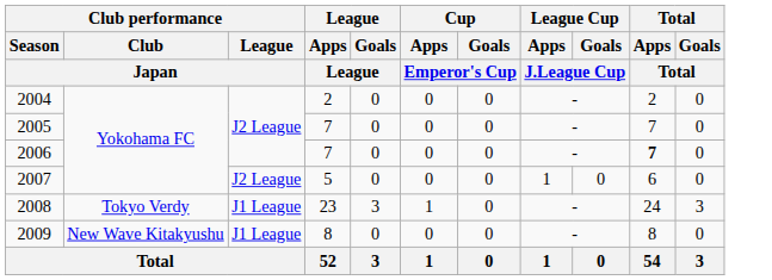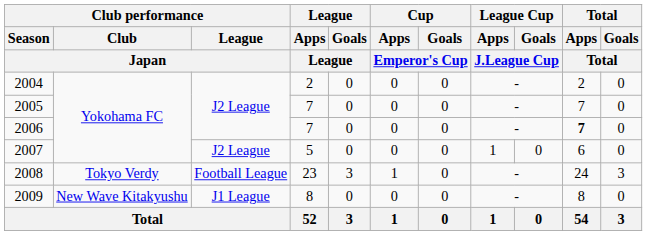 <table class="wikitable" style="text-align:center;">
 <tr>
 <th colspan=3>Club performance</th>
 <th colspan=2>League</th>
 <th colspan=2>Cup</th>
 <th colspan=2>League Cup</th>
 <th colspan=2>Total</th>
 </tr>
 <tr>
 <th>Season</th>
 <th>Club</th>
 <th>League</th>
 <th>Apps</th>
 <th>Goals</th>
 <th>Apps</th>
 <th>Goals</th>
 <th>Apps</th>
 <th>Goals</th>
 <th>Apps</th>
 <th>Goals</th>
 </tr>
 <tr>
 <th colspan=3>Japan</th>
 <th colspan=2>League</th>
 <th colspan=2><a href='#'>Emperor's Cup</a></th>
 <th colspan=2><a href='#'>J.League Cup</a></th>
 <th colspan=2>Total</th>
 </tr>
 <tr>
 <td>2004</td>
 <td rowspan="4"><a href='#'>Yokohama FC</a></td>
 <td rowspan="3"><a href='#'>J2 League</a></td>
 <td>2</td>
 <td>0</td>
 <td>0</td>
 <td>0</td>
 <td colspan="2">-</td>
 <td>2</td>
 <td>0</td>
 </tr>
 <tr>
 <td>2005</td>
 <td>7</td>
 <td>0</td>
 <td>0</td>
 <td>0</td>
 <td colspan="2">-</td>
 <td>7</td>
 <td>0</td>
 </tr>
 <tr>
 <td>2006</td>
 <td>7</td>
 <td>0</td>
 <td>0</td>
 <td>0</td>
 <td colspan="2">-</td>
 <td><strong>7</strong></td>
 <td>0</td>
 </tr>
 <tr>
 <td>2007</td>
 <td><a href='#'>J2 League</a></td>
 <td>5</td>
 <td>0</td>
 <td>0</td>
 <td>0</td>
 <td>1</td>
 <td>0</td>
 <td>6</td>
 <td>0</td>
 </tr>
 <tr>
 <td>2008</td>
 <td><a href='#'>Tokyo Verdy</a></td>
-<td><a href='#'>J1 League</a></td>
+<td><a href='#'>Football League</a></td>
 <td>23</td>
 <td>3</td>
 <td>1</td>
 <td>0</td>
 <td colspan="2">-</td>
 <td>24</td>
 <td>3</td>
 </tr>
 <tr>
 <td>2009</td>
 <td><a href='#'>New Wave Kitakyushu</a></td>
 <td><a href='#'>J1 League</a></td>
 <td>8</td>
 <td>0</td>
 <td>0</td>
 <td>0</td>
 <td colspan="2">-</td>
 <td>8</td>
 <td>0</td>
 </tr>
 <tr>
 <th colspan=3>Total</th>
 <th>52</th>
 <th>3</th>
 <th>1</th>
 <th>0</th>
 <th>1</th>
 <th>0</th>
 <th>54</th>
 <th>3</th>
 </tr>
 </table>
